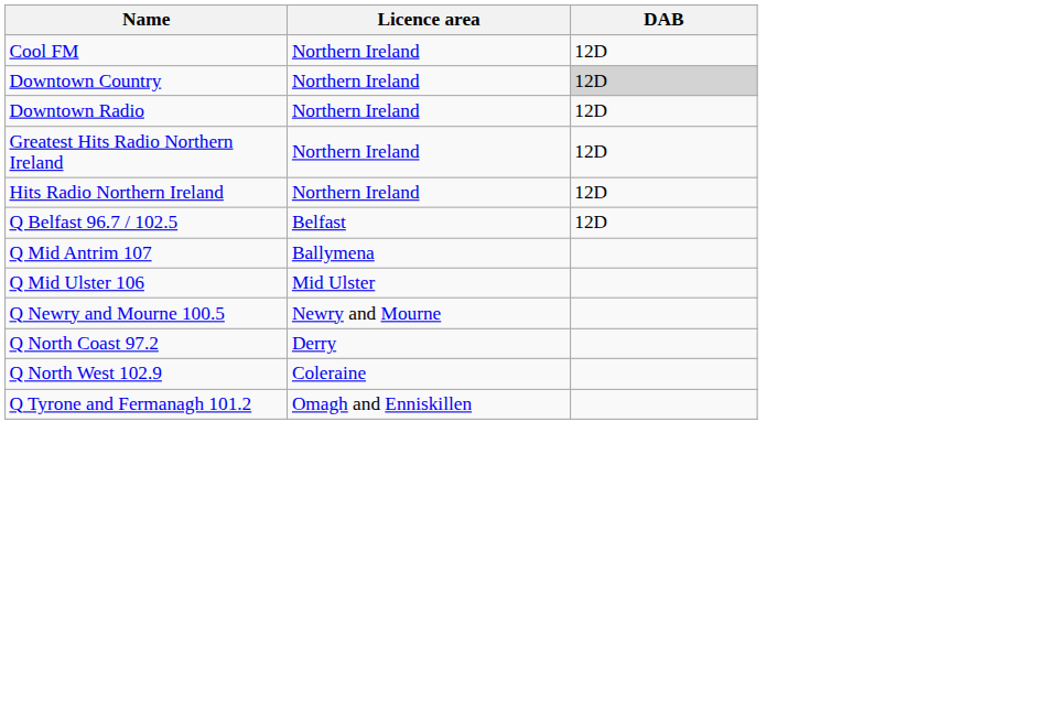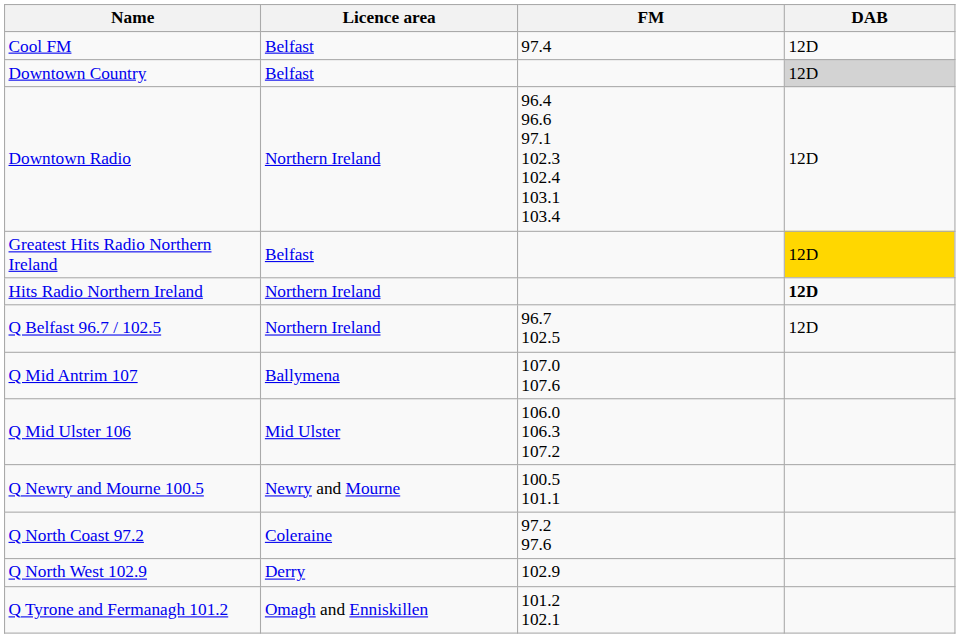 <table class="wikitable sortable">
 <tr>
 <th width=230>Name</th>
 <th width=230>Licence area</th>
+<th width=240>FM</th>
 <th width=150>DAB</th>
 </tr>
 <tr>
 <td><a href='#'>Cool FM</a></td>
-<td><a href='#'>Northern Ireland</a></td>
+<td><a href='#'>Belfast</a></td>
+<td>97.4</td>
 <td>12D</td>
 </tr>
 <tr>
 <td><a href='#'>Downtown Country</a></td>
-<td><a href='#'>Northern Ireland</a></td>
+<td><a href='#'>Belfast</a></td>
+<td></td>
 <td style="background: lightgrey;">12D</td>
 </tr>
 <tr>
 <td><a href='#'>Downtown Radio</a></td>
 <td><a href='#'>Northern Ireland</a></td>
+<td>96.4 <br>96.6 <br>97.1 <br>102.3 <br>102.4 <br>103.1 <br>103.4 </td>
 <td>12D</td>
 </tr>
 <tr>
 <td><a href='#'>Greatest Hits Radio Northern Ireland</a></td>
-<td><a href='#'>Northern Ireland</a></td>
-<td>12D</td>
+<td><a href='#'>Belfast</a></td>
+<td></td>
+<td style="background: gold;">12D</td>
 </tr>
 <tr>
 <td><a href='#'>Hits Radio Northern Ireland</a></td>
 <td><a href='#'>Northern Ireland</a></td>
-<td>12D</td>
+<td></td>
+<td><strong>12D</strong></td>
 </tr>
 <tr>
 <td><a href='#'>Q Belfast 96.7 / 102.5</a></td>
-<td><a href='#'>Belfast</a></td>
+<td><a href='#'>Northern Ireland</a></td>
+<td>96.7 <br>102.5 </td>
 <td>12D</td>
 </tr>
 <tr>
 <td><a href='#'>Q Mid Antrim 107</a></td>
 <td><a href='#'>Ballymena</a></td>
+<td>107.0<br>107.6 </td>
 <td></td>
 </tr>
 <tr>
 <td><a href='#'>Q Mid Ulster 106</a></td>
 <td><a href='#'>Mid Ulster</a></td>
+<td>106.0<br>106.3<br>107.2</td>
 <td></td>
 </tr>
 <tr>
 <td><a href='#'>Q Newry and Mourne 100.5</a></td>
 <td><a href='#'>Newry</a> and <a href='#'>Mourne</a></td>
+<td>100.5<br>101.1 </td>
 <td></td>
 </tr>
 <tr>
 <td><a href='#'>Q North Coast 97.2</a></td>
-<td><a href='#'>Derry</a></td>
+<td><a href='#'>Coleraine</a></td>
+<td>97.2<br>97.6 </td>
 <td></td>
 </tr>
 <tr>
 <td><a href='#'>Q North West 102.9</a></td>
-<td><a href='#'>Coleraine</a></td>
+<td><a href='#'>Derry</a></td>
+<td>102.9</td>
 <td></td>
 </tr>
 <tr>
 <td><a href='#'>Q Tyrone and Fermanagh 101.2</a></td>
 <td><a href='#'>Omagh</a> and <a href='#'>Enniskillen</a></td>
+<td>101.2<br>102.1 </td>
 <td></td>
 </tr>
 </table>
